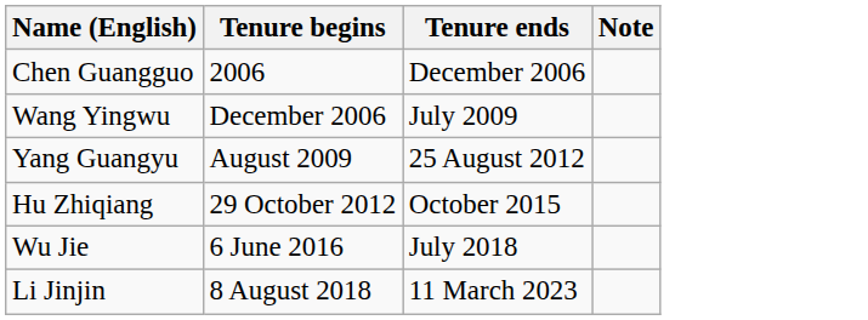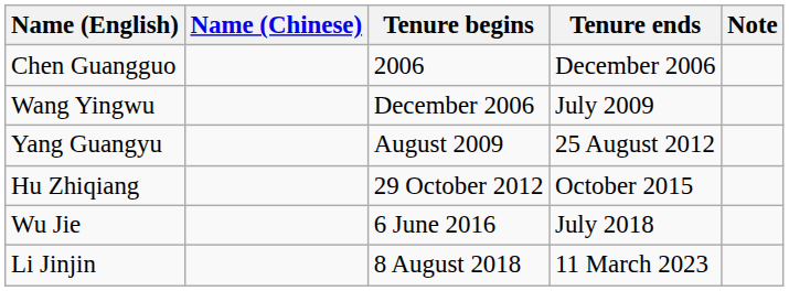 <table class="wikitable">
 <tr>
 <th>Name (English)</th>
+<th><a href='#'>Name (Chinese)</a></th>
 <th>Tenure begins</th>
 <th>Tenure ends</th>
 <th>Note</th>
 </tr>
 <tr>
 <td>Chen Guangguo</td>
+<td></td>
 <td>2006</td>
 <td>December 2006</td>
 <td></td>
 </tr>
 <tr>
 <td>Wang Yingwu</td>
+<td></td>
 <td>December 2006</td>
 <td>July 2009</td>
 <td></td>
 </tr>
 <tr>
 <td>Yang Guangyu</td>
+<td></td>
 <td>August 2009</td>
 <td>25 August 2012</td>
 <td></td>
 </tr>
 <tr>
 <td>Hu Zhiqiang</td>
+<td></td>
 <td>29 October 2012</td>
 <td>October 2015</td>
 <td></td>
 </tr>
 <tr>
 <td>Wu Jie</td>
+<td></td>
 <td>6 June 2016</td>
 <td>July 2018</td>
 <td></td>
 </tr>
 <tr>
 <td>Li Jinjin</td>
+<td></td>
 <td>8 August 2018</td>
 <td>11 March 2023</td>
 <td></td>
 </tr>
 </table>
